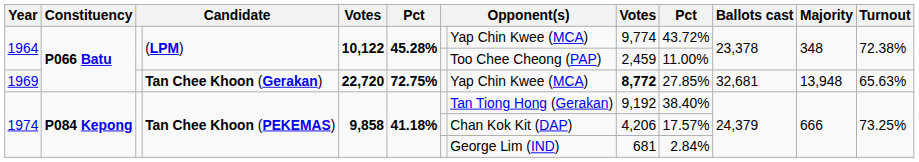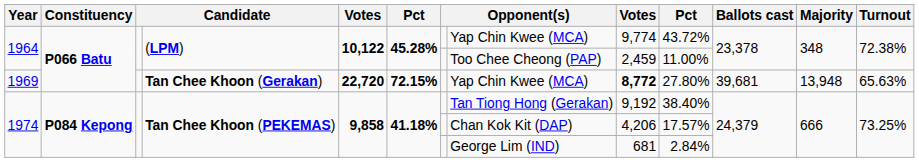 <table class="wikitable" style="margin:0.5em ; font-size:95%">
 <tr>
 <th>Year</th>
 <th>Constituency</th>
 <th colspan=2>Candidate</th>
 <th>Votes</th>
 <th>Pct</th>
 <th colspan=2>Opponent(s)</th>
 <th>Votes</th>
 <th>Pct</th>
 <th>Ballots cast</th>
 <th>Majority</th>
 <th>Turnout</th>
 </tr>
 <tr>
 <td rowspan=2><a href='#'>1964</a></td>
 <td rowspan=3><strong>P066 <a href='#'>Batu</a></strong></td>
 <td rowspan=2 bgcolor=></td>
 <td rowspan=2> (<a href='#'><strong>LPM</strong></a>)</td>
 <td rowspan=2 align=right><strong>10,122</strong></td>
 <td rowspan=2><strong>45.28%</strong></td>
 <td></td>
 <td>Yap Chin Kwee (<a href='#'>MCA</a>)</td>
 <td align=right>9,774</td>
 <td>43.72%</td>
 <td rowspan=2>23,378</td>
 <td rowspan=2>348</td>
 <td rowspan=2>72.38%</td>
 </tr>
 <tr>
 <td bgcolor=></td>
 <td>Too Chee Cheong (<a href='#'>PAP</a>)</td>
 <td align=right>2,459</td>
 <td>11.00%</td>
 </tr>
 <tr>
 <td><a href='#'>1969</a></td>
 <td bgcolor=></td>
 <td><strong>Tan Chee Khoon</strong> (<a href='#'><strong>Gerakan</strong></a>)</td>
 <td align=right><strong>22,720</strong></td>
-<td><strong>72.75%</strong></td>
+<td><strong>72.15%</strong></td>
 <td></td>
 <td>Yap Chin Kwee (<a href='#'>MCA</a>)</td>
 <td align=right><strong>8,772</strong></td>
-<td>27.85%</td>
-<td>32,681</td>
+<td>27.80%</td>
+<td>39,681</td>
 <td>13,948</td>
 <td>65.63%</td>
 </tr>
 <tr>
 <td rowspan=3><a href='#'>1974</a></td>
 <td rowspan=3><strong>P084 <a href='#'>Kepong</a></strong></td>
 <td rowspan=3 ></td>
 <td rowspan=3><strong>Tan Chee Khoon</strong> (<a href='#'><strong>PEKEMAS</strong></a>)</td>
 <td rowspan=3 align=right><strong>9,858</strong></td>
 <td rowspan=3><strong>41.18%</strong></td>
 <td></td>
 <td><a href='#'>Tan Tiong Hong</a> (<a href='#'>Gerakan</a>)</td>
 <td align=right>9,192</td>
 <td>38.40%</td>
 <td rowspan=3>24,379</td>
 <td rowspan=3>666</td>
 <td rowspan=3>73.25%</td>
 </tr>
 <tr>
 <td></td>
 <td>Chan Kok Kit (<a href='#'>DAP</a>)</td>
 <td align=right>4,206</td>
 <td>17.57%</td>
 </tr>
 <tr>
 <td></td>
 <td>George Lim (<a href='#'>IND</a>)</td>
 <td align=right>681</td>
 <td align=right>2.84%</td>
 </tr>
 </table>
